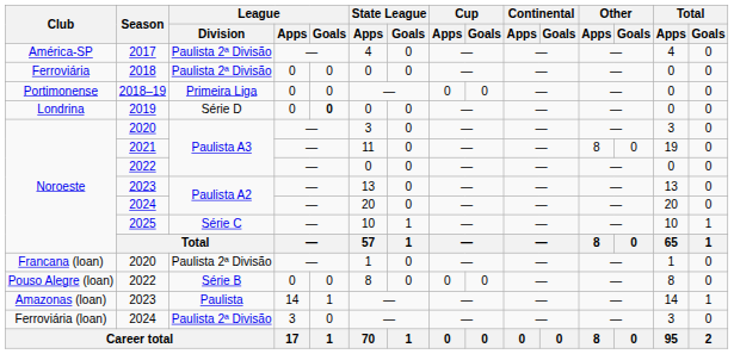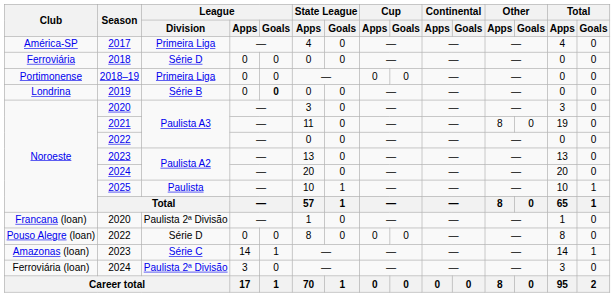 <table class="wikitable" style="text-align: center;">
 <tr>
 <th rowspan="2">Club</th>
 <th rowspan="2">Season</th>
 <th colspan="3">League</th>
 <th colspan="2">State League</th>
 <th colspan="2">Cup</th>
 <th colspan="2">Continental</th>
 <th colspan="2">Other</th>
 <th colspan="2">Total</th>
 </tr>
 <tr>
 <th>Division</th>
 <th>Apps</th>
 <th>Goals</th>
 <th>Apps</th>
 <th>Goals</th>
 <th>Apps</th>
 <th>Goals</th>
 <th>Apps</th>
 <th>Goals</th>
 <th>Apps</th>
 <th>Goals</th>
 <th>Apps</th>
 <th>Goals</th>
 </tr>
 <tr>
 <td valign="center"><a href='#'>América-SP</a></td>
 <td><a href='#'>2017</a></td>
-<td><a href='#'>Paulista 2ª Divisão</a></td>
+<td><a href='#'>Primeira Liga</a></td>
 <td colspan="2">—</td>
 <td>4</td>
 <td>0</td>
 <td colspan="2">—</td>
 <td colspan="2">—</td>
 <td colspan="2">—</td>
 <td>4</td>
 <td>0</td>
 </tr>
 <tr>
 <td valign="center"><a href='#'>Ferroviária</a></td>
 <td><a href='#'>2018</a></td>
-<td><a href='#'>Paulista 2ª Divisão</a></td>
+<td><a href='#'>Série D</a></td>
 <td>0</td>
 <td>0</td>
 <td>0</td>
 <td>0</td>
 <td colspan="2">—</td>
 <td colspan="2">—</td>
 <td colspan="2">—</td>
 <td>0</td>
 <td>0</td>
 </tr>
 <tr>
 <td valign="center"><a href='#'>Portimonense</a></td>
 <td><a href='#'>2018–19</a></td>
 <td><a href='#'>Primeira Liga</a></td>
 <td>0</td>
 <td>0</td>
 <td colspan="2">—</td>
 <td>0</td>
 <td>0</td>
 <td colspan="2">—</td>
 <td colspan="2">—</td>
 <td>0</td>
 <td>0</td>
 </tr>
 <tr>
 <td valign="center"><a href='#'>Londrina</a></td>
 <td><a href='#'>2019</a></td>
-<td>Série D</td>
+<td><a href='#'>Série B</a></td>
 <td>0</td>
 <td><strong>0</strong></td>
 <td>0</td>
 <td>0</td>
 <td colspan="2">—</td>
 <td colspan="2">—</td>
 <td colspan="2">—</td>
 <td>0</td>
 <td>0</td>
 </tr>
 <tr>
 <td rowspan="7" valign="center"><a href='#'>Noroeste</a></td>
 <td><a href='#'>2020</a></td>
 <td rowspan="3"><a href='#'>Paulista A3</a></td>
 <td colspan="2">—</td>
 <td>3</td>
 <td>0</td>
 <td colspan="2">—</td>
 <td colspan="2">—</td>
 <td colspan="2">—</td>
 <td>3</td>
 <td>0</td>
 </tr>
 <tr>
 <td><a href='#'>2021</a></td>
 <td colspan="2">—</td>
 <td>11</td>
 <td>0</td>
 <td colspan="2">—</td>
 <td colspan="2">—</td>
 <td>8</td>
 <td>0</td>
 <td>19</td>
 <td>0</td>
 </tr>
 <tr>
 <td><a href='#'>2022</a></td>
 <td colspan="2">—</td>
 <td>0</td>
 <td>0</td>
 <td colspan="2">—</td>
 <td colspan="2">—</td>
 <td colspan="2">—</td>
 <td>0</td>
 <td>0</td>
 </tr>
 <tr>
 <td><a href='#'>2023</a></td>
 <td rowspan="2"><a href='#'>Paulista A2</a></td>
 <td colspan="2">—</td>
 <td>13</td>
 <td>0</td>
 <td colspan="2">—</td>
 <td colspan="2">—</td>
 <td colspan="2">—</td>
 <td>13</td>
 <td>0</td>
 </tr>
 <tr>
 <td><a href='#'>2024</a></td>
 <td colspan="2">—</td>
 <td>20</td>
 <td>0</td>
 <td colspan="2">—</td>
 <td colspan="2">—</td>
 <td colspan="2">—</td>
 <td>20</td>
 <td>0</td>
 </tr>
 <tr>
 <td><a href='#'>2025</a></td>
-<td><a href='#'>Série C</a></td>
+<td><a href='#'>Paulista</a></td>
 <td colspan="2">—</td>
 <td>10</td>
 <td>1</td>
 <td colspan="2">—</td>
 <td colspan="2">—</td>
 <td colspan="2">—</td>
 <td>10</td>
 <td>1</td>
 </tr>
 <tr>
 <th colspan="2">Total</th>
 <th colspan="2">—</th>
 <th>57</th>
 <th>1</th>
 <th colspan="2">—</th>
 <th colspan="2">—</th>
 <th>8</th>
 <th>0</th>
 <th>65</th>
 <th>1</th>
 </tr>
 <tr>
 <td valign="center"><a href='#'>Francana</a> (loan)</td>
 <td>2020</td>
 <td>Paulista 2ª Divisão</td>
 <td colspan="2">—</td>
 <td>1</td>
 <td>0</td>
 <td colspan="2">—</td>
 <td colspan="2">—</td>
 <td colspan="2">—</td>
 <td>1</td>
 <td>0</td>
 </tr>
 <tr>
 <td valign="center"><a href='#'>Pouso Alegre</a> (loan)</td>
 <td>2022</td>
-<td><a href='#'>Série B</a></td>
+<td>Série D</td>
 <td>0</td>
 <td>0</td>
 <td>8</td>
 <td>0</td>
 <td>0</td>
 <td>0</td>
 <td colspan="2">—</td>
 <td colspan="2">—</td>
 <td>8</td>
 <td>0</td>
 </tr>
 <tr>
 <td valign="center"><a href='#'>Amazonas</a> (loan)</td>
 <td>2023</td>
-<td><a href='#'>Paulista</a></td>
+<td><a href='#'>Série C</a></td>
 <td>14</td>
 <td>1</td>
 <td colspan="2">—</td>
 <td colspan="2">—</td>
 <td colspan="2">—</td>
 <td colspan="2">—</td>
 <td>14</td>
 <td>1</td>
 </tr>
 <tr>
 <td valign="center">Ferroviária (loan)</td>
 <td>2024</td>
 <td><a href='#'>Paulista 2ª Divisão</a></td>
 <td>3</td>
 <td>0</td>
 <td colspan="2">—</td>
 <td colspan="2">—</td>
 <td colspan="2">—</td>
 <td colspan="2">—</td>
 <td>3</td>
 <td>0</td>
 </tr>
 <tr>
 <th colspan="3"><strong>Career total</strong></th>
 <th>17</th>
 <th>1</th>
 <th>70</th>
 <th>1</th>
 <th>0</th>
 <th>0</th>
 <th>0</th>
 <th>0</th>
 <th>8</th>
 <th>0</th>
 <th>95</th>
 <th>2</th>
 </tr>
 </table>
